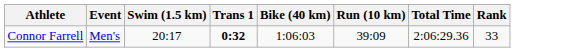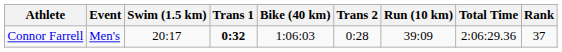 <table class="wikitable" style="font-size:90%">
 <tr>
 <th>Athlete</th>
 <th>Event</th>
 <th>Swim (1.5 km)</th>
 <th>Trans 1</th>
 <th>Bike (40 km)</th>
+<th>Trans 2</th>
 <th>Run (10 km)</th>
 <th>Total Time</th>
 <th>Rank</th>
 </tr>
 <tr align=center>
 <td align=left><a href='#'>Connor Farrell</a></td>
 <td align=left><a href='#'>Men's</a></td>
 <td>20:17</td>
 <td><strong>0:32</strong></td>
 <td>1:06:03</td>
+<td>0:28</td>
 <td>39:09</td>
 <td>2:06:29.36</td>
-<td>33</td>
+<td>37</td>
 </tr>
 </table>
